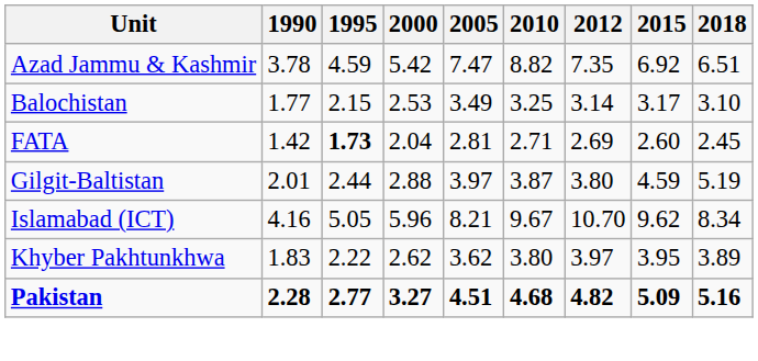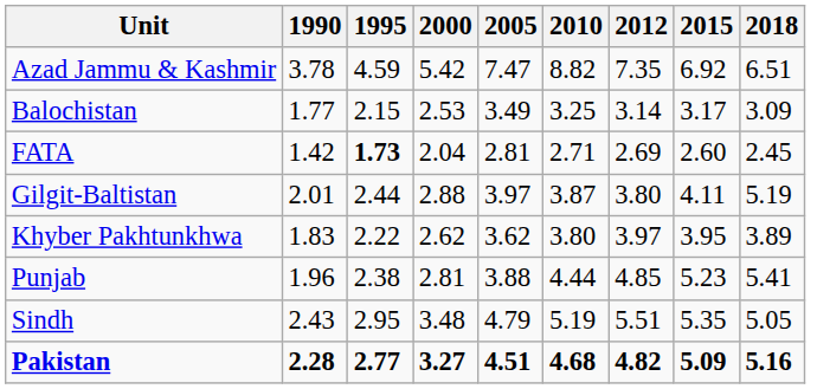 <table class="wikitable sortable static-row-numbers static-row-header-hash">
 <tr>
 <th>Unit</th>
 <th>1990</th>
 <th>1995</th>
 <th>2000</th>
 <th>2005</th>
 <th>2010</th>
 <th>2012</th>
 <th>2015</th>
 <th>2018</th>
 </tr>
 <tr>
 <td><a href='#'>Azad Jammu & Kashmir</a></td>
 <td>3.78</td>
 <td>4.59 </td>
 <td>5.42 </td>
 <td>7.47 </td>
 <td>8.82 </td>
 <td>7.35 </td>
 <td>6.92 </td>
 <td>6.51 </td>
 </tr>
 <tr>
 <td><a href='#'>Balochistan</a></td>
 <td>1.77</td>
 <td>2.15 </td>
 <td>2.53 </td>
 <td>3.49 </td>
 <td>3.25 </td>
 <td>3.14 </td>
 <td>3.17 </td>
-<td>3.10 </td>
+<td>3.09 </td>
 </tr>
 <tr>
 <td><a href='#'>FATA</a></td>
 <td>1.42</td>
 <td><strong>1.73 </strong></td>
 <td>2.04 </td>
 <td>2.81 </td>
 <td>2.71 </td>
 <td>2.69 </td>
 <td>2.60 </td>
 <td>2.45 </td>
 </tr>
 <tr>
 <td><a href='#'>Gilgit-Baltistan</a></td>
 <td>2.01</td>
 <td>2.44 </td>
 <td>2.88 </td>
 <td>3.97 </td>
 <td>3.87 </td>
 <td>3.80 </td>
-<td>4.59 </td>
+<td>4.11 </td>
 <td>5.19 </td>
-</tr>
-<tr>
-<td><a href='#'>Islamabad (ICT)</a></td>
-<td>4.16</td>
-<td>5.05 </td>
-<td>5.96 </td>
-<td>8.21 </td>
-<td>9.67 </td>
-<td>10.70 </td>
-<td>9.62 </td>
-<td>8.34 </td>
 </tr>
 <tr>
 <td><a href='#'>Khyber Pakhtunkhwa</a></td>
 <td>1.83</td>
 <td>2.22 </td>
 <td>2.62 </td>
 <td>3.62 </td>
 <td>3.80 </td>
 <td>3.97 </td>
 <td>3.95 </td>
 <td>3.89 </td>
 </tr>
 <tr>
+<td><a href='#'>Punjab</a></td>
+<td>1.96</td>
+<td>2.38 </td>
+<td>2.81 </td>
+<td>3.88 </td>
+<td>4.44 </td>
+<td>4.85 </td>
+<td>5.23 </td>
+<td>5.41 </td>
+</tr>
+<tr>
+<td><a href='#'>Sindh</a></td>
+<td>2.43</td>
+<td>2.95 </td>
+<td>3.48 </td>
+<td>4.79 </td>
+<td>5.19 </td>
+<td>5.51 </td>
+<td>5.35 </td>
+<td>5.05 </td>
+</tr>
+<tr>
 <td><strong><a href='#'>Pakistan</a></strong></td>
 <td><strong>2.28</strong></td>
 <td><strong>2.77</strong> </td>
 <td><strong>3.27</strong> </td>
 <td><strong>4.51</strong> </td>
 <td><strong>4.68</strong> </td>
 <td><strong>4.82</strong> </td>
 <td><strong>5.09</strong> </td>
 <td><strong>5.16</strong> </td>
 </tr>
 </table>
